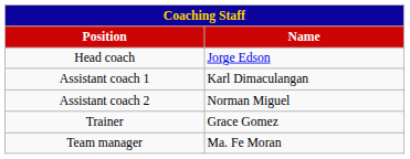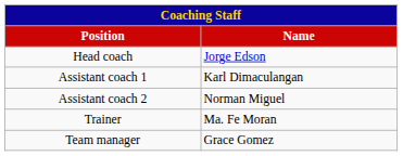 <table class="wikitable" style="font-size:90%; text-align:center;">
 <tr>
 <th colspan="5" style= "background:#0C029C; color:gold; text-align:center"><strong>Coaching Staff</strong></th>
 </tr>
 <tr>
 <th style="width:15em; background:#CC0404; color:white;">Position</th>
 <th style="width:15em; background:#CC0404; color:white;">Name</th>
 </tr>
 <tr>
 <td>Head coach</td>
 <td align="left"> <a href='#'>Jorge Edson</a></td>
 </tr>
 <tr>
 <td>Assistant coach 1</td>
 <td align="left"> Karl Dimaculangan</td>
 </tr>
 <tr>
 <td>Assistant coach 2</td>
 <td align="left"> Norman Miguel</td>
 </tr>
 <tr>
 <td>Trainer</td>
-<td align="left"> Grace Gomez</td>
+<td align="left"> Ma. Fe Moran</td>
 </tr>
 <tr>
 <td>Team manager</td>
-<td align="left"> Ma. Fe Moran</td>
+<td align="left"> Grace Gomez</td>
 </tr>
 </table>
